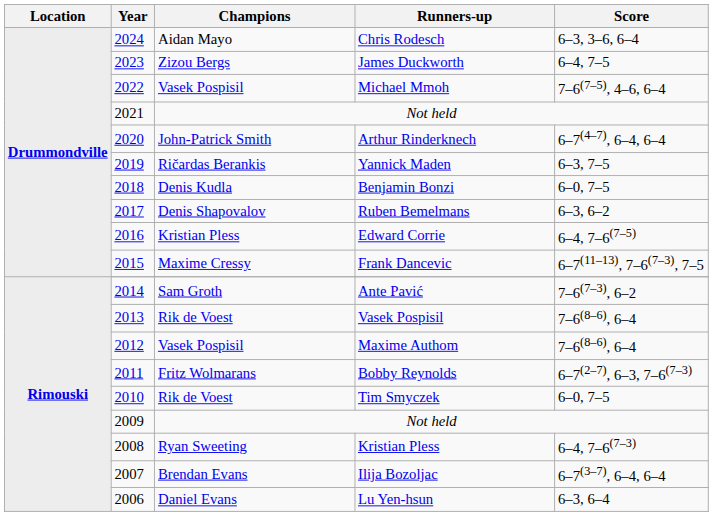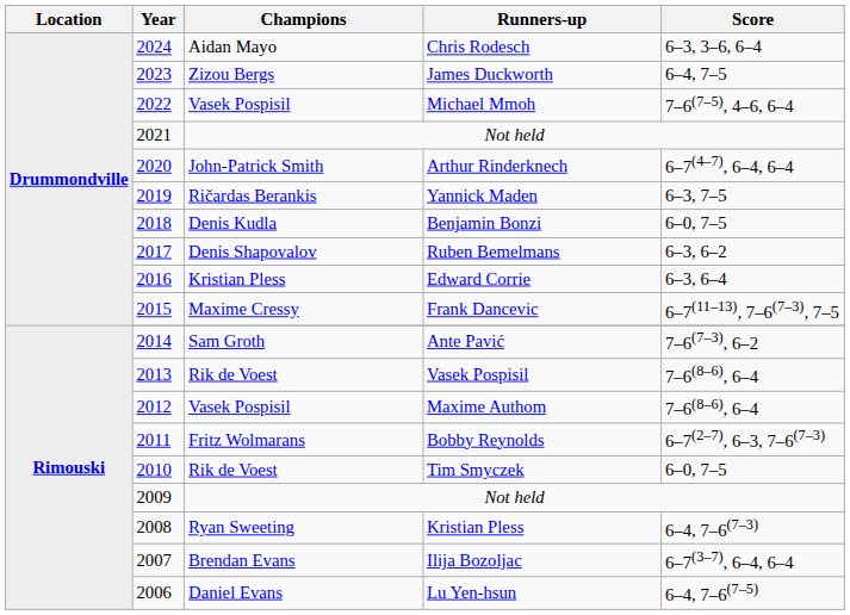 <table class="wikitable">
 <tr>
 <th style="width:100px;">Location</th>
 <th style="width:40px">Year</th>
 <th style="width:210px">Champions</th>
 <th style="width:210px">Runners-up</th>
 <th style="width:160px">Score</th>
 </tr>
 <tr>
 <th rowspan=10 style="background:#ededed;"><a href='#'>Drummondville</a></th>
 <td><a href='#'>2024</a></td>
 <td> Aidan Mayo</td>
 <td> <a href='#'>Chris Rodesch</a></td>
 <td>6–3, 3–6, 6–4</td>
 </tr>
 <tr>
 <td><a href='#'>2023</a></td>
 <td> <a href='#'>Zizou Bergs</a></td>
 <td> <a href='#'>James Duckworth</a></td>
 <td>6–4, 7–5</td>
 </tr>
 <tr>
 <td><a href='#'>2022</a></td>
 <td> <a href='#'>Vasek Pospisil</a></td>
 <td> <a href='#'>Michael Mmoh</a></td>
 <td>7–6<sup>(7–5)</sup>, 4–6, 6–4</td>
 </tr>
 <tr>
 <td>2021</td>
 <td colspan=3 style="text-align:center;"><em>Not held</em></td>
 </tr>
 <tr>
 <td><a href='#'>2020</a></td>
 <td> <a href='#'>John-Patrick Smith</a></td>
 <td> <a href='#'>Arthur Rinderknech</a></td>
 <td>6–7<sup>(4–7)</sup>, 6–4, 6–4</td>
 </tr>
 <tr>
 <td><a href='#'>2019</a></td>
 <td> <a href='#'>Ričardas Berankis</a></td>
 <td> <a href='#'>Yannick Maden</a></td>
 <td>6–3, 7–5</td>
 </tr>
 <tr>
 <td><a href='#'>2018</a></td>
 <td> <a href='#'>Denis Kudla</a></td>
 <td> <a href='#'>Benjamin Bonzi</a></td>
 <td>6–0, 7–5</td>
 </tr>
 <tr>
 <td><a href='#'>2017</a></td>
 <td> <a href='#'>Denis Shapovalov</a></td>
 <td> <a href='#'>Ruben Bemelmans</a></td>
 <td>6–3, 6–2</td>
 </tr>
 <tr>
 <td><a href='#'>2016</a></td>
 <td> <a href='#'>Kristian Pless</a></td>
 <td> <a href='#'>Edward Corrie</a></td>
-<td>6–4, 7–6<sup>(7–5)</sup></td>
+<td>6–3, 6–4</td>
 </tr>
 <tr>
 <td><a href='#'>2015</a></td>
 <td> <a href='#'>Maxime Cressy</a></td>
 <td> <a href='#'>Frank Dancevic</a></td>
 <td>6–7<sup>(11–13)</sup>, 7–6<sup>(7–3)</sup>, 7–5</td>
 </tr>
 <tr>
 <th rowspan=10 style="background:#ededed;"><a href='#'>Rimouski</a></th>
 </tr>
 <tr>
 <td><a href='#'>2014</a></td>
 <td> <a href='#'>Sam Groth</a></td>
 <td> <a href='#'>Ante Pavić</a></td>
 <td>7–6<sup>(7–3)</sup>, 6–2</td>
 </tr>
 <tr>
 <td><a href='#'>2013</a></td>
 <td> <a href='#'>Rik de Voest</a></td>
 <td> <a href='#'>Vasek Pospisil</a></td>
 <td>7–6<sup>(8–6)</sup>, 6–4</td>
 </tr>
 <tr>
 <td><a href='#'>2012</a></td>
 <td> <a href='#'>Vasek Pospisil</a></td>
 <td> <a href='#'>Maxime Authom</a></td>
 <td>7–6<sup>(8–6)</sup>, 6–4</td>
 </tr>
 <tr>
 <td><a href='#'>2011</a></td>
 <td> <a href='#'>Fritz Wolmarans</a></td>
 <td> <a href='#'>Bobby Reynolds</a></td>
 <td>6–7<sup>(2–7)</sup>, 6–3, 7–6<sup>(7–3)</sup></td>
 </tr>
 <tr>
 <td><a href='#'>2010</a></td>
 <td> <a href='#'>Rik de Voest</a></td>
 <td> <a href='#'>Tim Smyczek</a></td>
 <td>6–0, 7–5</td>
 </tr>
 <tr>
 <td>2009</td>
 <td colspan=3 style="text-align:center;"><em>Not held</em></td>
 </tr>
 <tr>
 <td>2008</td>
 <td> <a href='#'>Ryan Sweeting</a></td>
 <td> <a href='#'>Kristian Pless</a></td>
 <td>6–4, 7–6<sup>(7–3)</sup></td>
 </tr>
 <tr>
 <td>2007</td>
 <td> <a href='#'>Brendan Evans</a></td>
 <td> <a href='#'>Ilija Bozoljac</a></td>
 <td>6–7<sup>(3–7)</sup>, 6–4, 6–4</td>
 </tr>
 <tr>
 <td>2006</td>
 <td> <a href='#'>Daniel Evans</a></td>
 <td> <a href='#'>Lu Yen-hsun</a></td>
-<td>6–3, 6–4</td>
+<td>6–4, 7–6<sup>(7–5)</sup></td>
 </tr>
 </table>
